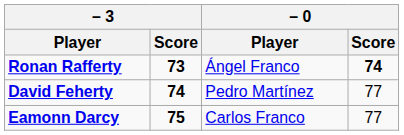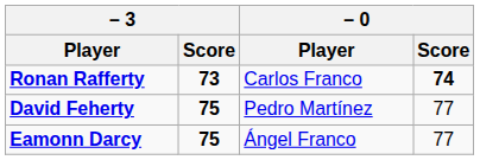 <table class=wikitable>
 <tr>
 <th colspan=2> – 3</th>
 <th colspan=2> – 0</th>
 </tr>
 <tr>
 <th width=140>Player</th>
 <th>Score</th>
 <th width=140>Player</th>
 <th>Score</th>
 </tr>
 <tr>
 <td><strong><a href='#'>Ronan Rafferty</a></strong></td>
 <td align=center><strong>73</strong></td>
-<td><a href='#'>Ángel Franco</a></td>
+<td><a href='#'>Carlos Franco</a></td>
 <td align=center><strong>74</strong></td>
 </tr>
 <tr>
 <td><strong><a href='#'>David Feherty</a></strong></td>
-<td align=center><strong>74</strong></td>
+<td align=center><strong>75</strong></td>
 <td><a href='#'>Pedro Martínez</a></td>
 <td align=center>77</td>
 </tr>
 <tr>
 <td><strong><a href='#'>Eamonn Darcy</a></strong></td>
 <td align=center><strong>75</strong></td>
-<td><a href='#'>Carlos Franco</a></td>
+<td><a href='#'>Ángel Franco</a></td>
 <td align=center>77</td>
 </tr>
 </table>
